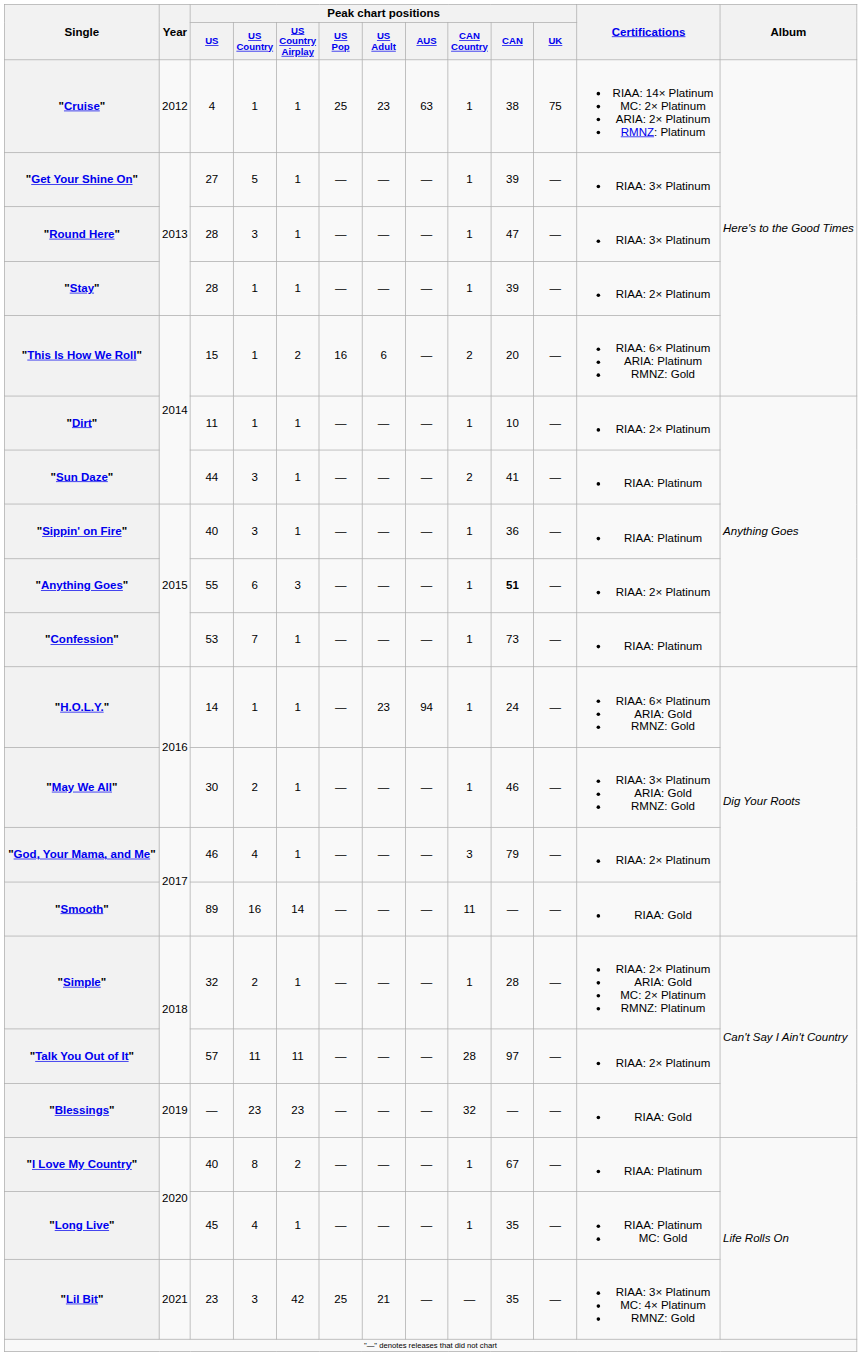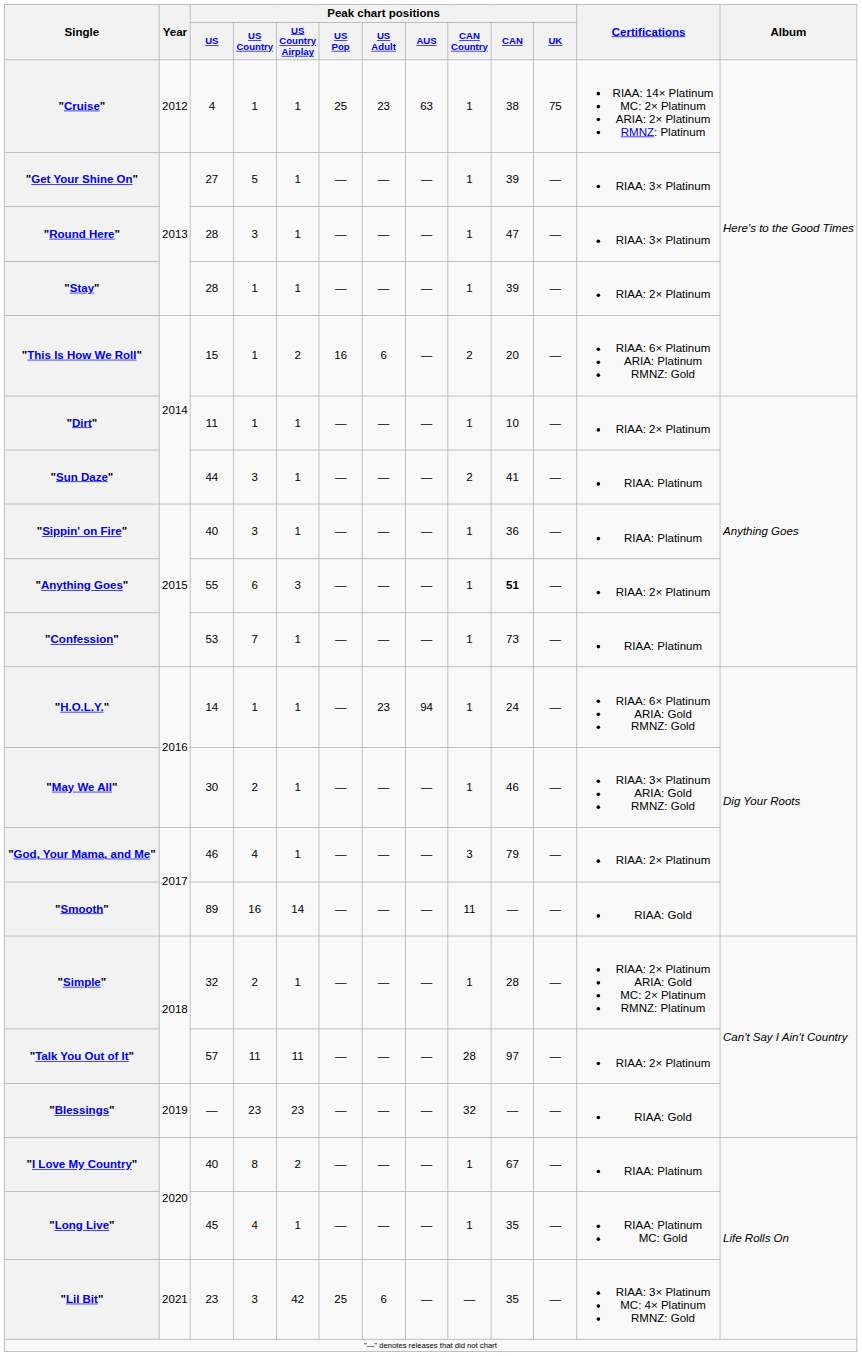 <table class="wikitable plainrowheaders" style="text-align:center;">
 <tr>
 <th rowspan="2" style="width:13em;">Single</th>
 <th rowspan="2">Year</th>
 <th colspan="9">Peak chart positions</th>
 <th rowspan="2" style="width:12em;"><a href='#'>Certifications</a></th>
 <th rowspan="2">Album</th>
 </tr>
 <tr style="font-size:smaller;">
 <th style="width:4em;"><a href='#'>US</a><br></th>
 <th style="width:4em;"><a href='#'>US <br>Country</a><br></th>
 <th style="width:4em;"><a href='#'>US <br>Country <br>Airplay</a><br></th>
 <th style="width:4em;"><a href='#'>US<br>Pop</a><br></th>
 <th style="width:4em;"><a href='#'>US<br>Adult</a><br></th>
 <th style="width:4em;"><a href='#'>AUS</a><br></th>
 <th style="width:4em;"><a href='#'>CAN <br>Country</a><br></th>
 <th style="width:4em;"><a href='#'>CAN</a><br></th>
 <th style="width:4em;"><a href='#'>UK</a><br></th>
 </tr>
 <tr>
 <th scope="row">"<a href='#'>Cruise</a>"<br></th>
 <td>2012</td>
 <td>4</td>
 <td>1</td>
 <td>1</td>
 <td>25</td>
 <td>23</td>
 <td>63</td>
 <td>1</td>
 <td>38</td>
 <td>75</td>
 <td><br><ul><li>RIAA: 14× Platinum</li><li>MC: 2× Platinum</li><li>ARIA: 2× Platinum</li><li><a href='#'>RMNZ</a>: Platinum</li></ul></td>
 <td style="text-align:left;" rowspan="5"><em>Here's to the Good Times</em></td>
 </tr>
 <tr>
 <th scope="row">"<a href='#'>Get Your Shine On</a>"</th>
 <td rowspan="3">2013</td>
 <td>27</td>
 <td>5</td>
 <td>1</td>
 <td>—</td>
 <td>—</td>
 <td>—</td>
 <td>1</td>
 <td>39</td>
 <td>—</td>
 <td><br><ul><li>RIAA: 3× Platinum</li></ul></td>
 </tr>
 <tr>
 <th scope="row">"<a href='#'>Round Here</a>"</th>
 <td>28</td>
 <td>3</td>
 <td>1</td>
 <td>—</td>
 <td>—</td>
 <td>—</td>
 <td>1</td>
 <td>47</td>
 <td>—</td>
 <td><br><ul><li>RIAA: 3× Platinum</li></ul></td>
 </tr>
 <tr>
 <th scope="row">"<a href='#'>Stay</a>"</th>
 <td>28</td>
 <td>1</td>
 <td>1</td>
 <td>—</td>
 <td>—</td>
 <td>—</td>
 <td>1</td>
 <td>39</td>
 <td>—</td>
 <td><br><ul><li>RIAA: 2× Platinum</li></ul></td>
 </tr>
 <tr>
 <th scope="row">"<a href='#'>This Is How We Roll</a>"<br></th>
 <td rowspan="3">2014</td>
 <td>15</td>
 <td>1</td>
 <td>2</td>
 <td>16</td>
 <td>6</td>
 <td>—</td>
 <td>2</td>
 <td>20</td>
 <td>—</td>
 <td><br><ul><li>RIAA: 6× Platinum</li><li>ARIA: Platinum</li><li>RMNZ: Gold</li></ul></td>
 </tr>
 <tr>
 <th scope="row">"<a href='#'>Dirt</a>"</th>
 <td>11</td>
 <td>1</td>
 <td>1</td>
 <td>—</td>
 <td>—</td>
 <td>—</td>
 <td>1</td>
 <td>10</td>
 <td>—</td>
 <td><br><ul><li>RIAA: 2× Platinum</li></ul></td>
 <td style="text-align:left;" rowspan="5"><em>Anything Goes</em></td>
 </tr>
 <tr>
 <th scope="row">"<a href='#'>Sun Daze</a>"</th>
 <td>44</td>
 <td>3</td>
 <td>1</td>
 <td>—</td>
 <td>—</td>
 <td>—</td>
 <td>2</td>
 <td>41</td>
 <td>—</td>
 <td><br><ul><li>RIAA: Platinum</li></ul></td>
 </tr>
 <tr>
 <th scope="row">"<a href='#'>Sippin' on Fire</a>"</th>
 <td rowspan="3">2015</td>
 <td>40</td>
 <td>3</td>
 <td>1</td>
 <td>—</td>
 <td>—</td>
 <td>—</td>
 <td>1</td>
 <td>36</td>
 <td>—</td>
 <td><br><ul><li>RIAA: Platinum</li></ul></td>
 </tr>
 <tr>
 <th scope="row">"<a href='#'>Anything Goes</a>"</th>
 <td>55</td>
 <td>6</td>
 <td>3</td>
 <td>—</td>
 <td>—</td>
 <td>—</td>
 <td>1</td>
 <td><strong>51</strong></td>
 <td>—</td>
 <td><br><ul><li>RIAA: 2× Platinum</li></ul></td>
 </tr>
 <tr>
 <th scope="row">"<a href='#'>Confession</a>"</th>
 <td>53</td>
 <td>7</td>
 <td>1</td>
 <td>—</td>
 <td>—</td>
 <td>—</td>
 <td>1</td>
 <td>73</td>
 <td>—</td>
 <td><br><ul><li>RIAA: Platinum</li></ul></td>
 </tr>
 <tr>
 <th scope="row">"<a href='#'>H.O.L.Y.</a>"</th>
 <td rowspan="2">2016</td>
 <td>14</td>
 <td>1</td>
 <td>1</td>
 <td>—</td>
 <td>23</td>
 <td>94</td>
 <td>1</td>
 <td>24</td>
 <td>—</td>
 <td><br><ul><li>RIAA: 6× Platinum</li><li>ARIA: Gold</li><li>RMNZ: Gold</li></ul></td>
 <td style="text-align:left;" rowspan="4"><em>Dig Your Roots</em></td>
 </tr>
 <tr>
 <th scope="row">"<a href='#'>May We All</a>"<br></th>
 <td>30</td>
 <td>2</td>
 <td>1</td>
 <td>—</td>
 <td>—</td>
 <td>—</td>
 <td>1</td>
 <td>46</td>
 <td>—</td>
 <td><br><ul><li>RIAA: 3× Platinum</li><li>ARIA: Gold</li><li>RMNZ: Gold</li></ul></td>
 </tr>
 <tr>
 <th scope="row">"<a href='#'>God, Your Mama, and Me</a>"<br></th>
 <td rowspan="2">2017</td>
 <td>46</td>
 <td>4</td>
 <td>1</td>
 <td>—</td>
 <td>—</td>
 <td>—</td>
 <td>3</td>
 <td>79</td>
 <td>—</td>
 <td><br><ul><li>RIAA: 2× Platinum</li></ul></td>
 </tr>
 <tr>
 <th scope="row">"<a href='#'>Smooth</a>"</th>
 <td>89</td>
 <td>16</td>
 <td>14</td>
 <td>—</td>
 <td>—</td>
 <td>—</td>
 <td>11</td>
 <td>—</td>
 <td>—</td>
 <td><br><ul><li>RIAA: Gold</li></ul></td>
 </tr>
 <tr>
 <th scope="row">"<a href='#'>Simple</a>"</th>
 <td rowspan="2">2018</td>
 <td>32</td>
 <td>2</td>
 <td>1</td>
 <td>—</td>
 <td>—</td>
 <td>—</td>
 <td>1</td>
 <td>28</td>
 <td>—</td>
 <td><br><ul><li>RIAA: 2× Platinum</li><li>ARIA: Gold</li><li>MC: 2× Platinum</li><li>RMNZ: Platinum</li></ul></td>
 <td style="text-align:left;" rowspan="3"><em>Can't Say I Ain't Country</em></td>
 </tr>
 <tr>
 <th scope="row">"<a href='#'>Talk You Out of It</a>"</th>
 <td>57</td>
 <td>11</td>
 <td>11</td>
 <td>—</td>
 <td>—</td>
 <td>—</td>
 <td>28</td>
 <td>97</td>
 <td>—</td>
 <td><br><ul><li>RIAA: 2× Platinum</li></ul></td>
 </tr>
 <tr>
 <th scope="row">"<a href='#'>Blessings</a>"</th>
 <td>2019</td>
 <td>—</td>
 <td>23</td>
 <td>23</td>
 <td>—</td>
 <td>—</td>
 <td>—</td>
 <td>32</td>
 <td>—</td>
 <td>—</td>
 <td><br><ul><li>RIAA: Gold</li></ul></td>
 </tr>
 <tr>
 <th scope="row">"<a href='#'>I Love My Country</a>"</th>
 <td rowspan="2">2020</td>
 <td>40</td>
 <td>8</td>
 <td>2</td>
 <td>—</td>
 <td>—</td>
 <td>—</td>
 <td>1</td>
 <td>67</td>
 <td>—</td>
 <td><br><ul><li>RIAA: Platinum</li></ul></td>
 <td style="text-align:left;" rowspan="3"><em>Life Rolls On</em></td>
 </tr>
 <tr>
 <th scope="row">"<a href='#'>Long Live</a>"</th>
 <td>45</td>
 <td>4</td>
 <td>1</td>
 <td>—</td>
 <td>—</td>
 <td>—</td>
 <td>1</td>
 <td>35</td>
 <td>—</td>
 <td><br><ul><li>RIAA: Platinum</li><li>MC: Gold</li></ul></td>
 </tr>
 <tr>
 <th scope="row">"<a href='#'>Lil Bit</a>"<br></th>
 <td>2021</td>
 <td>23</td>
 <td>3</td>
 <td>42</td>
 <td>25</td>
-<td>21</td>
+<td>6</td>
 <td>—</td>
 <td>—</td>
 <td>35</td>
 <td>—</td>
 <td><br><ul><li>RIAA: 3× Platinum</li><li>MC: 4× Platinum</li><li>RMNZ: Gold</li></ul></td>
 </tr>
 <tr>
 <td colspan="13" style="font-size:8pt">"—" denotes releases that did not chart</td>
 </tr>
 </table>
